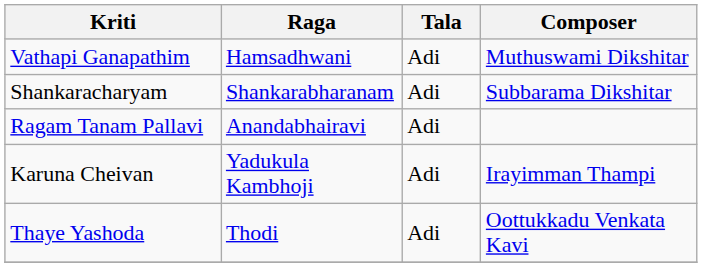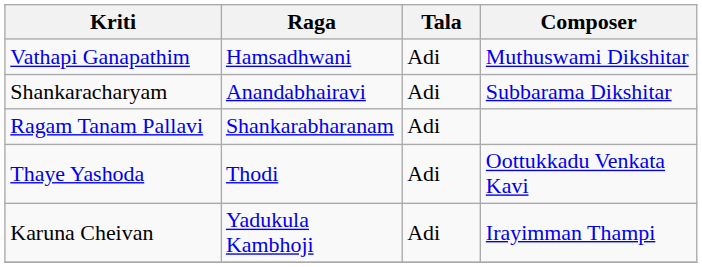 <table class="wikitable" style="margin: 1em auto 1em auto">
 <tr>
 <th width="150">Kriti</th>
 <th width="125">Raga</th>
 <th width="50">Tala</th>
 <th width="150">Composer</th>
 </tr>
 <tr>
 <td><a href='#'>Vathapi Ganapathim</a></td>
 <td><a href='#'>Hamsadhwani</a></td>
 <td>Adi</td>
 <td><a href='#'>Muthuswami Dikshitar</a></td>
 </tr>
 <tr>
 <td>Shankaracharyam</td>
-<td><a href='#'>Shankarabharanam</a></td>
+<td><a href='#'>Anandabhairavi</a></td>
 <td>Adi</td>
 <td><a href='#'>Subbarama Dikshitar</a></td>
 </tr>
 <tr>
 <td><a href='#'>Ragam Tanam Pallavi</a></td>
-<td><a href='#'>Anandabhairavi</a></td>
+<td><a href='#'>Shankarabharanam</a></td>
 <td>Adi</td>
 <td></td>
+</tr>
+<tr>
+<td><a href='#'>Thaye Yashoda</a></td>
+<td><a href='#'>Thodi</a></td>
+<td>Adi</td>
+<td><a href='#'>Oottukkadu Venkata Kavi</a></td>
 </tr>
 <tr>
 <td>Karuna Cheivan</td>
 <td><a href='#'>Yadukula Kambhoji</a></td>
 <td>Adi</td>
 <td><a href='#'>Irayimman Thampi</a></td>
 </tr>
 <tr>
-<td><a href='#'>Thaye Yashoda</a></td>
-<td><a href='#'>Thodi</a></td>
-<td>Adi</td>
-<td><a href='#'>Oottukkadu Venkata Kavi</a></td>
-</tr>
-<tr>
 </tr>
 </table>
